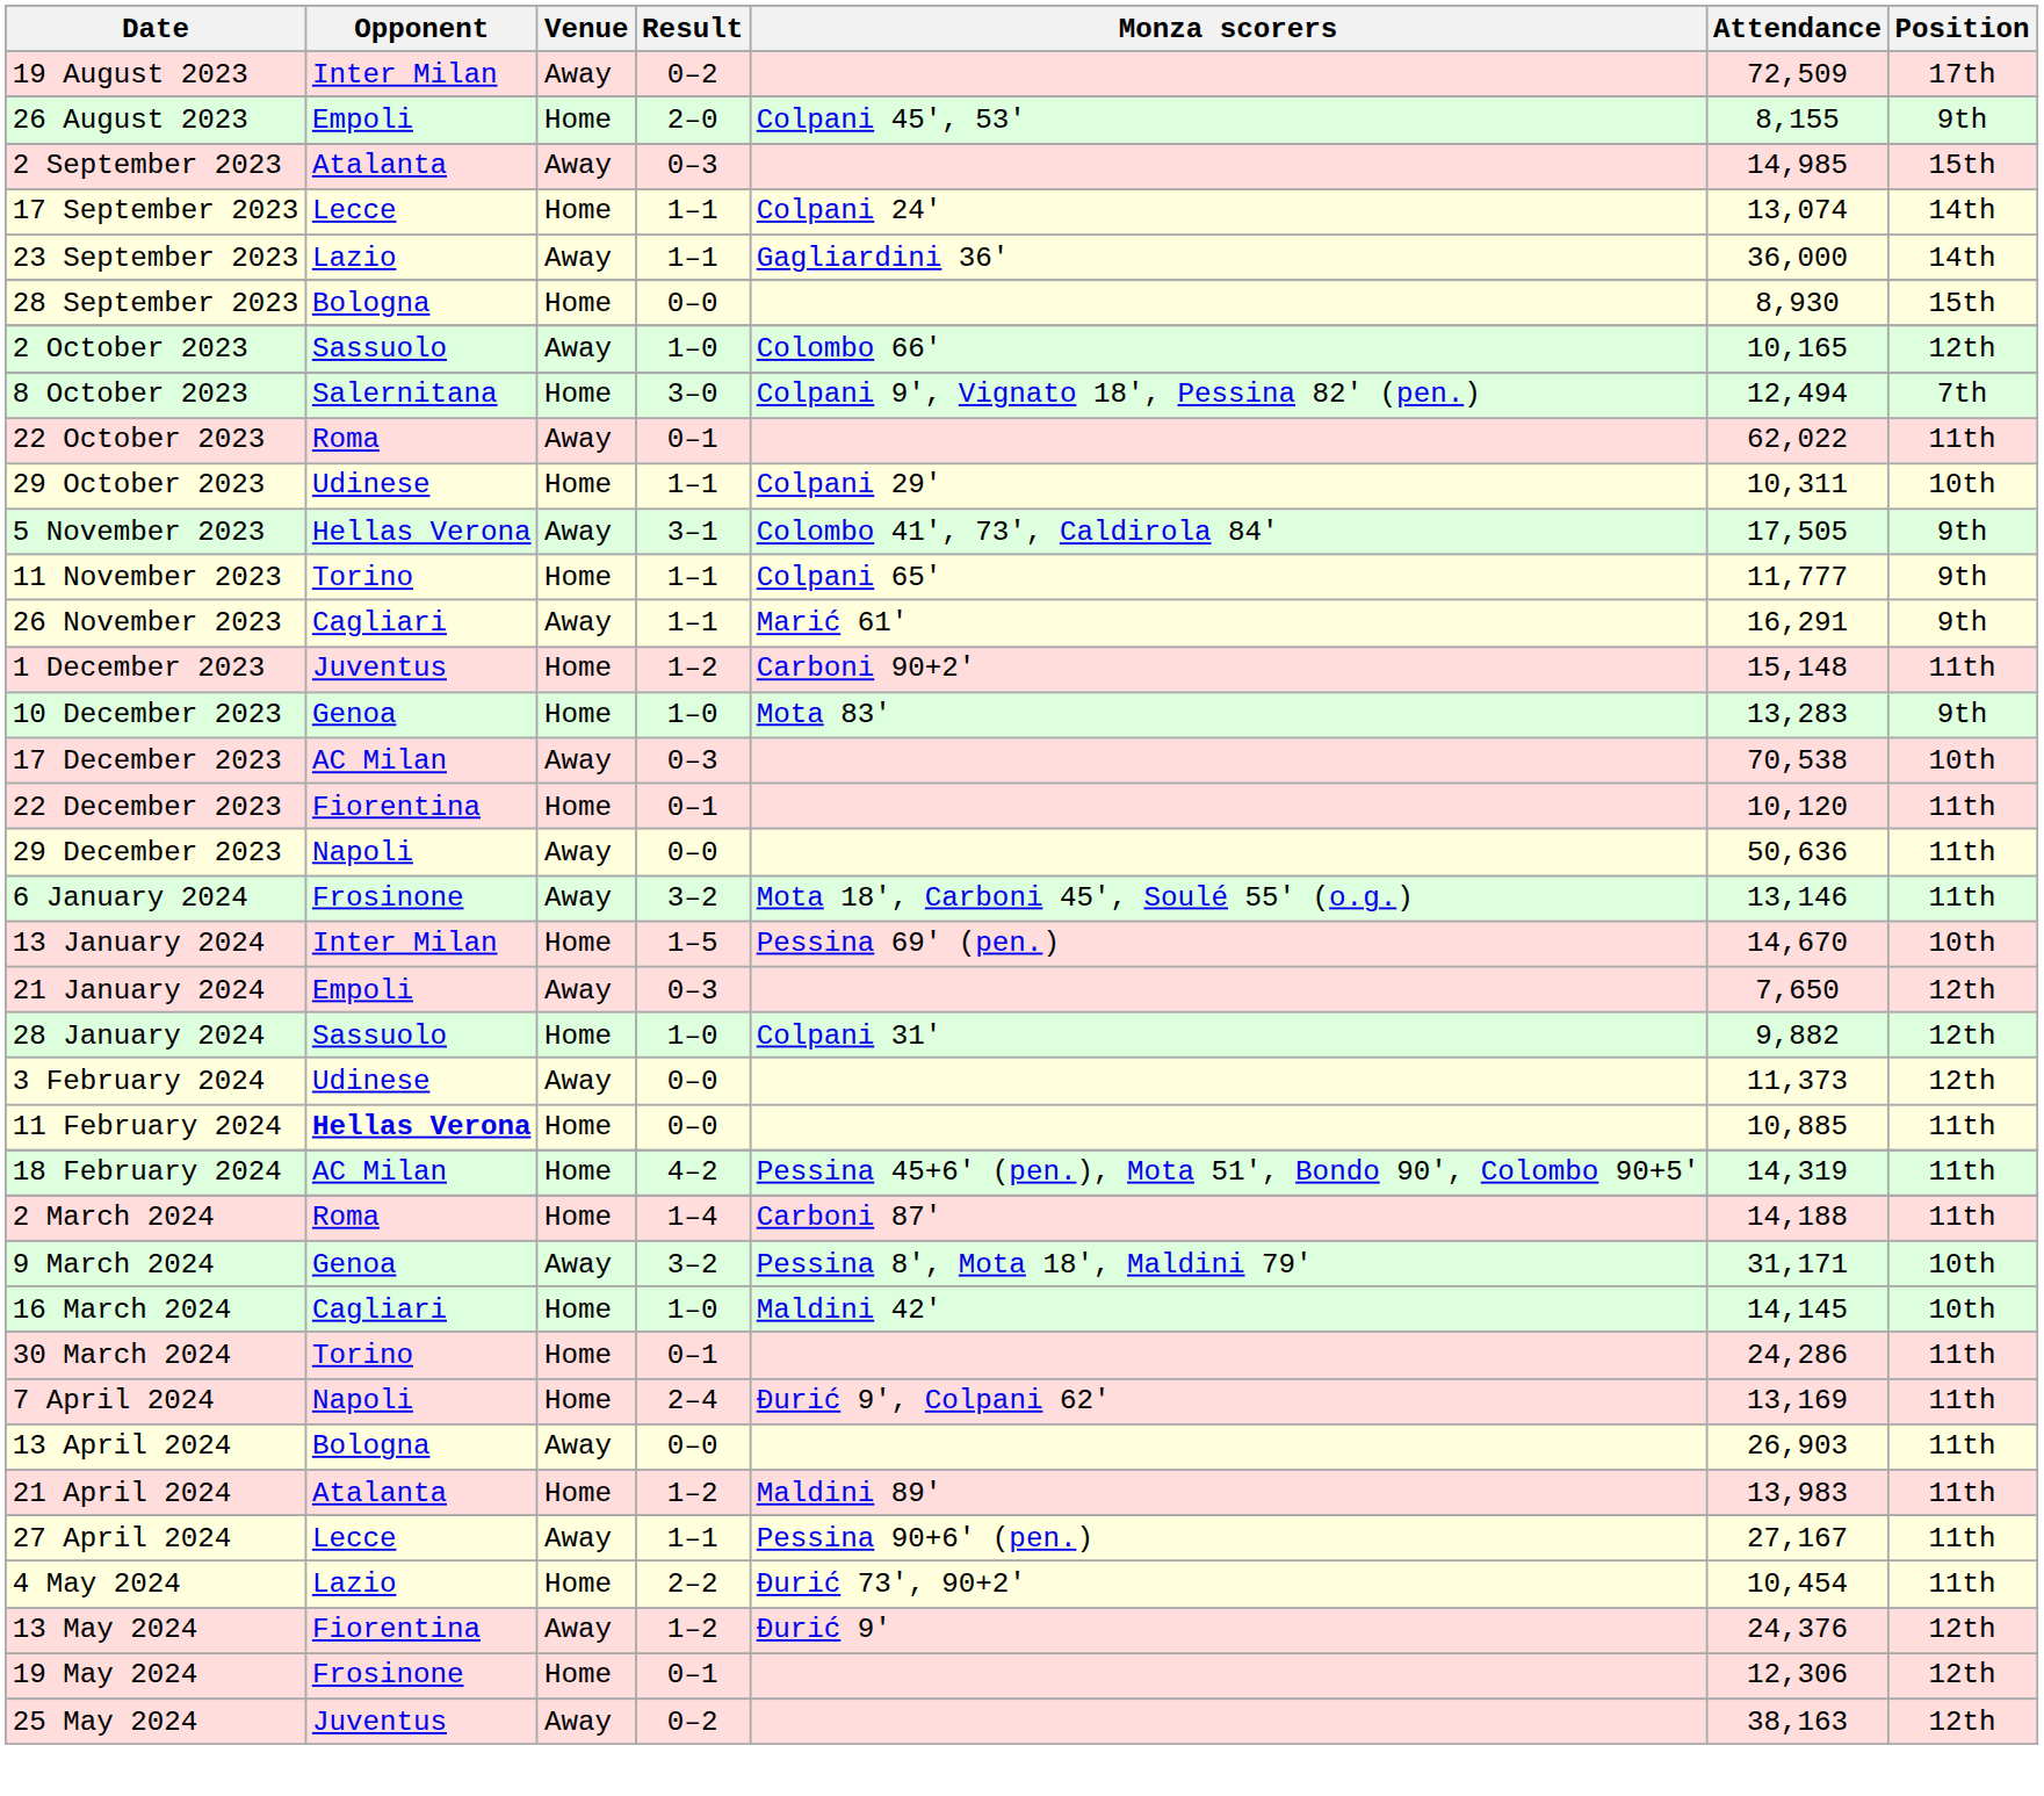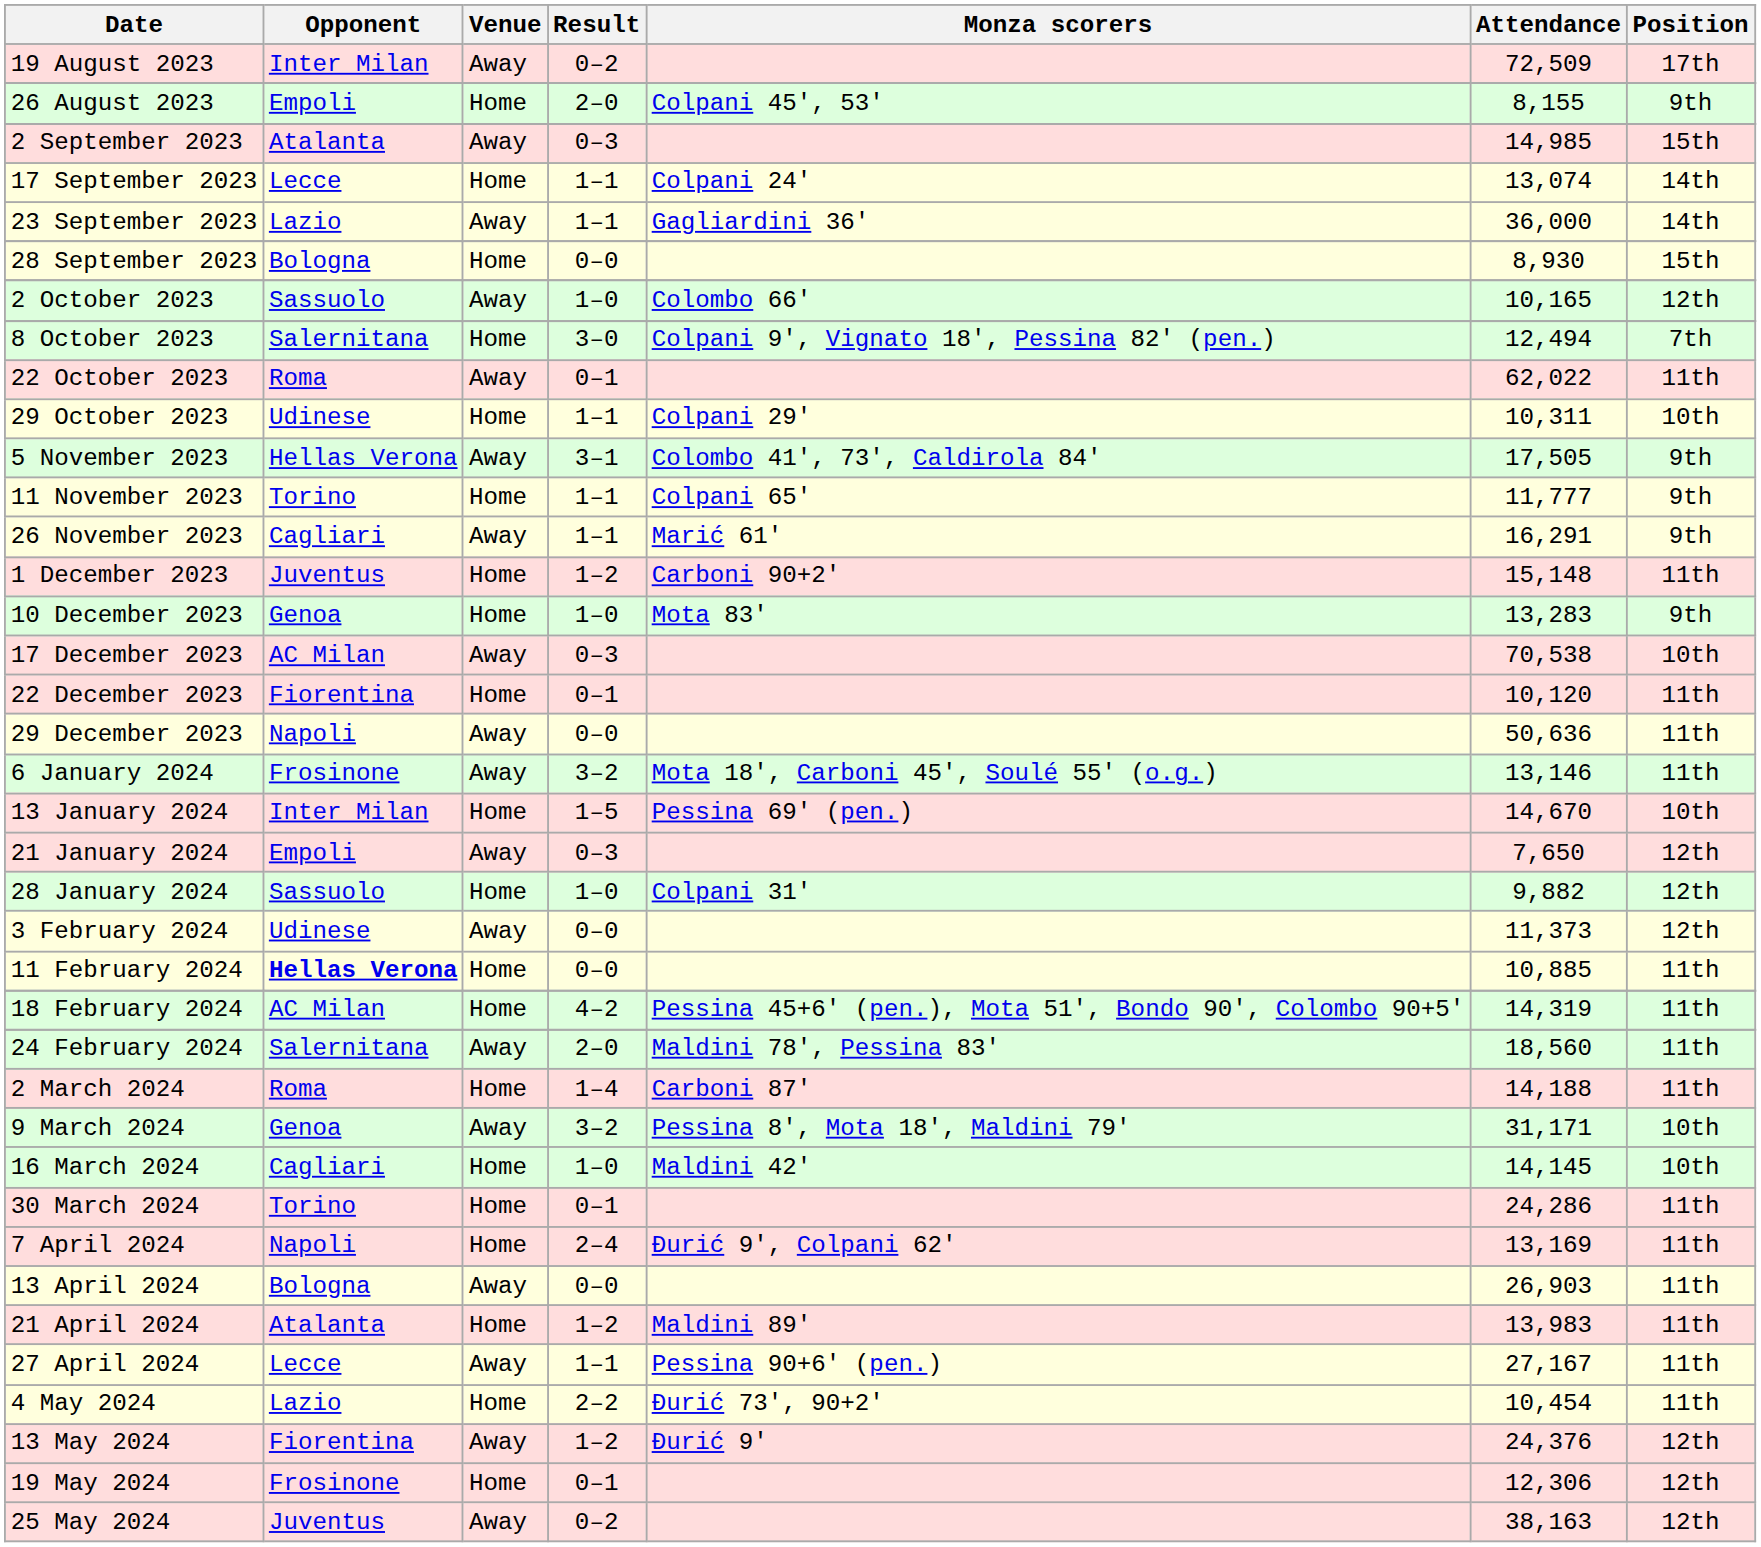 <table class="wikitable" style="text-align:left">
 <tr>
 <th>Date</th>
 <th>Opponent</th>
 <th>Venue</th>
 <th>Result</th>
 <th>Monza scorers</th>
 <th>Attendance</th>
 <th>Position</th>
 </tr>
 <tr style="background:#ffdddd">
 <td>19 August 2023</td>
 <td><a href='#'>Inter Milan</a></td>
 <td>Away</td>
 <td align="center">0–2</td>
 <td></td>
 <td align="center">72,509</td>
 <td align="center">17th</td>
 </tr>
 <tr>
 </tr>
 <tr style="background:#ddffdd">
 <td>26 August 2023</td>
 <td><a href='#'>Empoli</a></td>
 <td>Home</td>
 <td align="center">2–0</td>
 <td><a href='#'>Colpani</a> 45', 53'</td>
 <td align="center">8,155</td>
 <td align="center">9th</td>
 </tr>
 <tr>
 </tr>
 <tr style="background:#ffdddd">
 <td>2 September 2023</td>
 <td><a href='#'>Atalanta</a></td>
 <td>Away</td>
 <td align="center">0–3</td>
 <td></td>
 <td align="center">14,985</td>
 <td align="center">15th</td>
 </tr>
 <tr style="background:#ffffdd">
 <td>17 September 2023</td>
 <td><a href='#'>Lecce</a></td>
 <td>Home</td>
 <td align="center">1–1</td>
 <td><a href='#'>Colpani</a> 24'</td>
 <td align="center">13,074</td>
 <td align="center">14th</td>
 </tr>
 <tr style="background:#ffffdd">
 <td>23 September 2023</td>
 <td><a href='#'>Lazio</a></td>
 <td>Away</td>
 <td align="center">1–1</td>
 <td><a href='#'>Gagliardini</a> 36'</td>
 <td align="center">36,000</td>
 <td align="center">14th</td>
 </tr>
 <tr>
 </tr>
 <tr style="background:#ffffdd">
 <td>28 September 2023</td>
 <td><a href='#'>Bologna</a></td>
 <td>Home</td>
 <td align="center">0–0</td>
 <td></td>
 <td align="center">8,930</td>
 <td align="center">15th</td>
 </tr>
 <tr>
 </tr>
 <tr style="background:#ddffdd">
 <td>2 October 2023</td>
 <td><a href='#'>Sassuolo</a></td>
 <td>Away</td>
 <td align="center">1–0</td>
 <td><a href='#'>Colombo</a> 66'</td>
 <td align="center">10,165</td>
 <td align="center">12th</td>
 </tr>
 <tr>
 </tr>
 <tr style="background:#ddffdd">
 <td>8 October 2023</td>
 <td><a href='#'>Salernitana</a></td>
 <td>Home</td>
 <td align="center">3–0</td>
 <td><a href='#'>Colpani</a> 9', <a href='#'>Vignato</a> 18', <a href='#'>Pessina</a> 82' (<a href='#'>pen.</a>)</td>
 <td align="center">12,494</td>
 <td align="center">7th</td>
 </tr>
 <tr style="background:#ffdddd">
 <td>22 October 2023</td>
 <td><a href='#'>Roma</a></td>
 <td>Away</td>
 <td align="center">0–1</td>
 <td></td>
 <td align="center">62,022</td>
 <td align="center">11th</td>
 </tr>
 <tr style="background:#ffffdd">
 <td>29 October 2023</td>
 <td><a href='#'>Udinese</a></td>
 <td>Home</td>
 <td align="center">1–1</td>
 <td><a href='#'>Colpani</a> 29'</td>
 <td align="center">10,311</td>
 <td align="center">10th</td>
 </tr>
 <tr style="background:#ddffdd">
 <td>5 November 2023</td>
 <td><a href='#'>Hellas Verona</a></td>
 <td>Away</td>
 <td align="center">3–1</td>
 <td><a href='#'>Colombo</a> 41', 73', <a href='#'>Caldirola</a> 84'</td>
 <td align="center">17,505</td>
 <td align="center">9th</td>
 </tr>
 <tr style="background:#ffffdd">
 <td>11 November 2023</td>
 <td><a href='#'>Torino</a></td>
 <td>Home</td>
 <td align="center">1–1</td>
 <td><a href='#'>Colpani</a> 65'</td>
 <td align="center">11,777</td>
 <td align="center">9th</td>
 </tr>
 <tr style="background:#ffffdd">
 <td>26 November 2023</td>
 <td><a href='#'>Cagliari</a></td>
 <td>Away</td>
 <td align="center">1–1</td>
 <td><a href='#'>Marić</a> 61'</td>
 <td align="center">16,291</td>
 <td align="center">9th</td>
 </tr>
 <tr style="background:#ffdddd">
 <td>1 December 2023</td>
 <td><a href='#'>Juventus</a></td>
 <td>Home</td>
 <td align="center">1–2</td>
 <td><a href='#'>Carboni</a> 90+2'</td>
 <td align="center">15,148</td>
 <td align="center">11th</td>
 </tr>
 <tr style="background:#ddffdd">
 <td>10 December 2023</td>
 <td><a href='#'>Genoa</a></td>
 <td>Home</td>
 <td align="center">1–0</td>
 <td><a href='#'>Mota</a> 83'</td>
 <td align="center">13,283</td>
 <td align="center">9th</td>
 </tr>
 <tr style="background:#ffdddd">
 <td>17 December 2023</td>
 <td><a href='#'>AC Milan</a></td>
 <td>Away</td>
 <td align="center">0–3</td>
 <td></td>
 <td align="center">70,538</td>
 <td align="center">10th</td>
 </tr>
 <tr style="background:#ffdddd">
 <td>22 December 2023</td>
 <td><a href='#'>Fiorentina</a></td>
 <td>Home</td>
 <td align="center">0–1</td>
 <td></td>
 <td align="center">10,120</td>
 <td align="center">11th</td>
 </tr>
 <tr style="background:#ffffdd">
 <td>29 December 2023</td>
 <td><a href='#'>Napoli</a></td>
 <td>Away</td>
 <td align="center">0–0</td>
 <td></td>
 <td align="center">50,636</td>
 <td align="center">11th</td>
 </tr>
 <tr style="background:#ddffdd">
 <td>6 January 2024</td>
 <td><a href='#'>Frosinone</a></td>
 <td>Away</td>
 <td align="center">3–2</td>
 <td><a href='#'>Mota</a> 18', <a href='#'>Carboni</a> 45', <a href='#'>Soulé</a> 55' (<a href='#'>o.g.</a>)</td>
 <td align="center">13,146</td>
 <td align="center">11th</td>
 </tr>
 <tr style="background:#ffdddd">
 <td>13 January 2024</td>
 <td><a href='#'>Inter Milan</a></td>
 <td>Home</td>
 <td align="center">1–5</td>
 <td><a href='#'>Pessina</a> 69' (<a href='#'>pen.</a>)</td>
 <td align="center">14,670</td>
 <td align="center">10th</td>
 </tr>
 <tr style="background:#ffdddd">
 <td>21 January 2024</td>
 <td><a href='#'>Empoli</a></td>
 <td>Away</td>
 <td align="center">0–3</td>
 <td></td>
 <td align="center">7,650</td>
 <td align="center">12th</td>
 </tr>
 <tr style="background:#ddffdd">
 <td>28 January 2024</td>
 <td><a href='#'>Sassuolo</a></td>
 <td>Home</td>
 <td align="center">1–0</td>
 <td><a href='#'>Colpani</a> 31'</td>
 <td align="center">9,882</td>
 <td align="center">12th</td>
 </tr>
 <tr style="background:#ffffdd">
 <td>3 February 2024</td>
 <td><a href='#'>Udinese</a></td>
 <td>Away</td>
 <td align="center">0–0</td>
 <td></td>
 <td align="center">11,373</td>
 <td align="center">12th</td>
 </tr>
 <tr style="background:#ffffdd">
 <td>11 February 2024</td>
 <td><strong><a href='#'>Hellas Verona</a></strong></td>
 <td>Home</td>
 <td align="center">0–0</td>
 <td></td>
 <td align="center">10,885</td>
 <td align="center">11th</td>
 </tr>
 <tr>
 </tr>
 <tr style="background:#ddffdd">
 <td>18 February 2024</td>
 <td><a href='#'>AC Milan</a></td>
 <td>Home</td>
 <td align="center">4–2</td>
 <td><a href='#'>Pessina</a> 45+6' (<a href='#'>pen.</a>), <a href='#'>Mota</a> 51', <a href='#'>Bondo</a> 90', <a href='#'>Colombo</a> 90+5'</td>
 <td align="center">14,319</td>
 <td align="center">11th</td>
 </tr>
 <tr>
 </tr>
+<tr style="background:#ddffdd">
+<td>24 February 2024</td>
+<td><a href='#'>Salernitana</a></td>
+<td>Away</td>
+<td align="center">2–0</td>
+<td><a href='#'>Maldini</a> 78', <a href='#'>Pessina</a> 83'</td>
+<td align="center">18,560</td>
+<td align="center">11th</td>
+</tr>
 <tr style="background:#ffdddd">
 <td>2 March 2024</td>
 <td><a href='#'>Roma</a></td>
 <td>Home</td>
 <td align="center">1–4</td>
 <td><a href='#'>Carboni</a> 87'</td>
 <td align="center">14,188</td>
 <td align="center">11th</td>
 </tr>
 <tr style="background:#ddffdd">
 <td>9 March 2024</td>
 <td><a href='#'>Genoa</a></td>
 <td>Away</td>
 <td align="center">3–2</td>
 <td><a href='#'>Pessina</a> 8', <a href='#'>Mota</a> 18', <a href='#'>Maldini</a> 79'</td>
 <td align="center">31,171</td>
 <td align="center">10th</td>
 </tr>
 <tr style="background:#ddffdd">
 <td>16 March 2024</td>
 <td><a href='#'>Cagliari</a></td>
 <td>Home</td>
 <td align="center">1–0</td>
 <td><a href='#'>Maldini</a> 42'</td>
 <td align="center">14,145</td>
 <td align="center">10th</td>
 </tr>
 <tr style="background:#ffdddd">
 <td>30 March 2024</td>
 <td><a href='#'>Torino</a></td>
 <td>Home</td>
 <td align="center">0–1</td>
 <td></td>
 <td align="center">24,286</td>
 <td align="center">11th</td>
 </tr>
 <tr style="background:#ffdddd">
 <td>7 April 2024</td>
 <td><a href='#'>Napoli</a></td>
 <td>Home</td>
 <td align="center">2–4</td>
 <td><a href='#'>Đurić</a> 9', <a href='#'>Colpani</a> 62'</td>
 <td align="center">13,169</td>
 <td align="center">11th</td>
 </tr>
 <tr style="background:#ffffdd">
 <td>13 April 2024</td>
 <td><a href='#'>Bologna</a></td>
 <td>Away</td>
 <td align="center">0–0</td>
 <td></td>
 <td align="center">26,903</td>
 <td align="center">11th</td>
 </tr>
 <tr style="background:#ffdddd">
 <td>21 April 2024</td>
 <td><a href='#'>Atalanta</a></td>
 <td>Home</td>
 <td align="center">1–2</td>
 <td><a href='#'>Maldini</a> 89'</td>
 <td align="center">13,983</td>
 <td align="center">11th</td>
 </tr>
 <tr style="background:#ffffdd">
 <td>27 April 2024</td>
 <td><a href='#'>Lecce</a></td>
 <td>Away</td>
 <td align="center">1–1</td>
 <td><a href='#'>Pessina</a> 90+6' (<a href='#'>pen.</a>)</td>
 <td align="center">27,167</td>
 <td align="center">11th</td>
 </tr>
 <tr style="background:#ffffdd">
 <td>4 May 2024</td>
 <td><a href='#'>Lazio</a></td>
 <td>Home</td>
 <td align="center">2–2</td>
 <td><a href='#'>Đurić</a> 73', 90+2'</td>
 <td align="center">10,454</td>
 <td align="center">11th</td>
 </tr>
 <tr style="background:#ffdddd">
 <td>13 May 2024</td>
 <td><a href='#'>Fiorentina</a></td>
 <td>Away</td>
 <td align="center">1–2</td>
 <td><a href='#'>Đurić</a> 9'</td>
 <td align="center">24,376</td>
 <td align="center">12th</td>
 </tr>
 <tr style="background:#ffdddd">
 <td>19 May 2024</td>
 <td><a href='#'>Frosinone</a></td>
 <td>Home</td>
 <td align="center">0–1</td>
 <td></td>
 <td align="center">12,306</td>
 <td align="center">12th</td>
 </tr>
 <tr style="background:#ffdddd">
 <td>25 May 2024</td>
 <td><a href='#'>Juventus</a></td>
 <td>Away</td>
 <td align="center">0–2</td>
 <td></td>
 <td align="center">38,163</td>
 <td align="center">12th</td>
 </tr>
 </table>
